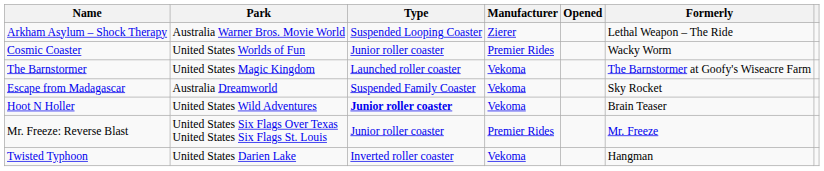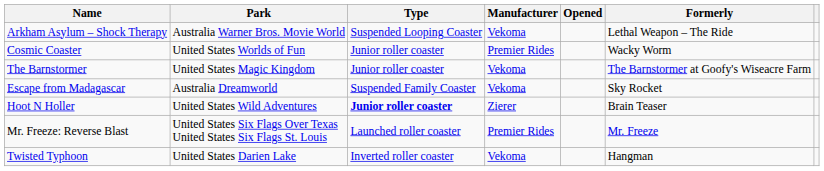 <table class="wikitable sortable">
 <tr>
 <th>Name</th>
 <th>Park</th>
 <th>Type</th>
 <th>Manufacturer</th>
 <th>Opened</th>
 <th>Formerly</th>
 <th class="unsortable"></th>
 </tr>
 <tr>
 <td><a href='#'>Arkham Asylum – Shock Therapy</a></td>
 <td>Australia <a href='#'>Warner Bros. Movie World</a></td>
 <td><a href='#'>Suspended Looping Coaster</a></td>
-<td><a href='#'>Zierer</a></td>
+<td><a href='#'>Vekoma</a></td>
 <td></td>
 <td>Lethal Weapon – The Ride</td>
 <td></td>
 </tr>
 <tr>
 <td><a href='#'>Cosmic Coaster</a></td>
 <td>United States <a href='#'>Worlds of Fun</a></td>
 <td><a href='#'>Junior roller coaster</a></td>
 <td><a href='#'>Premier Rides</a></td>
 <td></td>
 <td>Wacky Worm</td>
 <td></td>
 </tr>
 <tr>
 <td><a href='#'>The Barnstormer</a></td>
 <td>United States <a href='#'>Magic Kingdom</a></td>
-<td><a href='#'>Launched roller coaster</a></td>
+<td><a href='#'>Junior roller coaster</a></td>
 <td><a href='#'>Vekoma</a></td>
 <td></td>
 <td><a href='#'>The Barnstormer</a> at Goofy's Wiseacre Farm</td>
 <td></td>
 </tr>
 <tr>
 <td><a href='#'>Escape from Madagascar</a></td>
 <td>Australia <a href='#'>Dreamworld</a></td>
 <td><a href='#'>Suspended Family Coaster</a></td>
 <td><a href='#'>Vekoma</a></td>
 <td></td>
 <td>Sky Rocket</td>
 <td></td>
 </tr>
 <tr>
 <td><a href='#'>Hoot N Holler</a></td>
 <td>United States <a href='#'>Wild Adventures</a></td>
 <td><strong><a href='#'>Junior roller coaster</a></strong></td>
-<td><a href='#'>Vekoma</a></td>
+<td><a href='#'>Zierer</a></td>
 <td></td>
 <td>Brain Teaser</td>
 <td></td>
 </tr>
 <tr>
 <td>Mr. Freeze: Reverse Blast</td>
 <td>United States <a href='#'>Six Flags Over Texas</a><br>United States <a href='#'>Six Flags St. Louis</a></td>
-<td><a href='#'>Junior roller coaster</a></td>
+<td><a href='#'>Launched roller coaster</a></td>
 <td><a href='#'>Premier Rides</a></td>
 <td><br></td>
 <td><a href='#'>Mr. Freeze</a></td>
 <td></td>
 </tr>
 <tr>
 <td><a href='#'>Twisted Typhoon</a></td>
 <td>United States <a href='#'>Darien Lake</a></td>
 <td><a href='#'>Inverted roller coaster</a></td>
 <td><a href='#'>Vekoma</a></td>
 <td></td>
 <td>Hangman</td>
 <td></td>
 </tr>
 </table>
